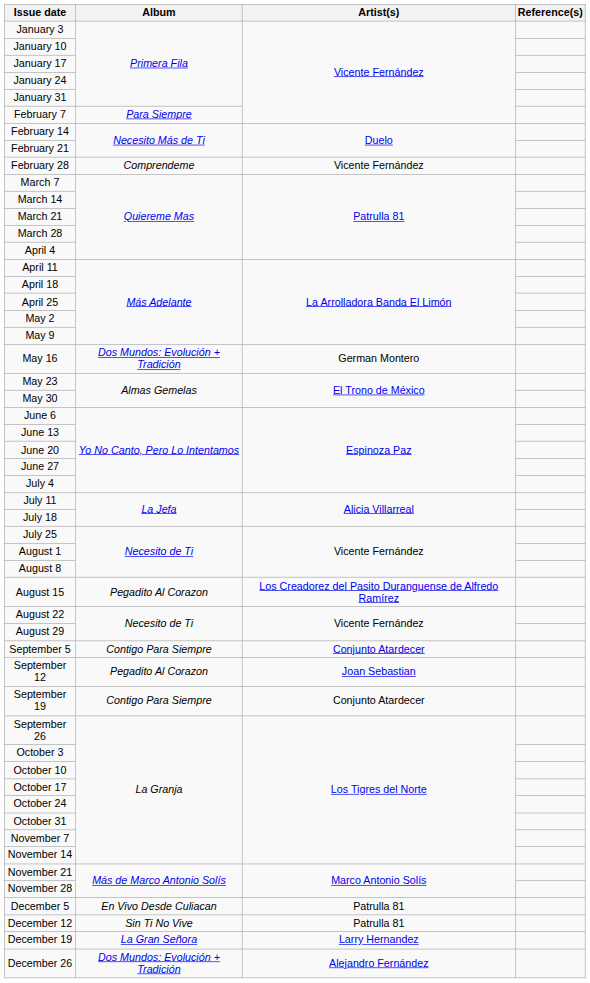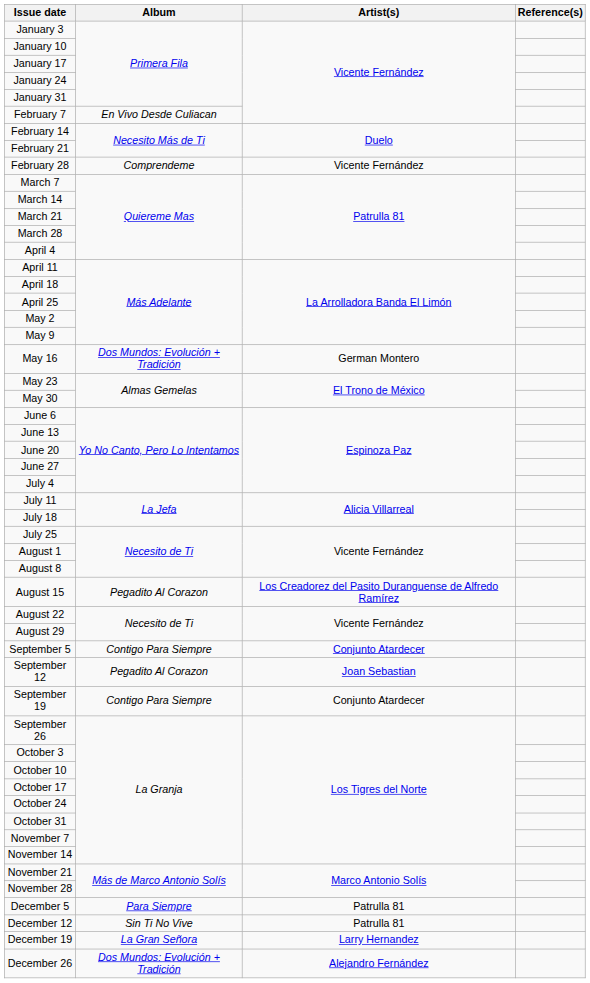 <table class="wikitable" style="text-align: center">
 <tr>
 <th>Issue date</th>
 <th>Album</th>
 <th>Artist(s)</th>
 <th class="unsortable">Reference(s)</th>
 </tr>
 <tr>
 <td>January 3</td>
 <td rowspan="5"><em><a href='#'>Primera Fila</a></em></td>
 <td rowspan="6"><a href='#'>Vicente Fernández</a></td>
 <td></td>
 </tr>
 <tr>
 <td>January 10</td>
 <td></td>
 </tr>
 <tr>
 <td>January 17</td>
 <td></td>
 </tr>
 <tr>
 <td>January 24</td>
 <td></td>
 </tr>
 <tr>
 <td>January 31</td>
 <td></td>
 </tr>
 <tr>
 <td>February 7</td>
-<td><em><a href='#'>Para Siempre</a></em></td>
+<td><em>En Vivo Desde Culiacan</em></td>
 <td></td>
 </tr>
 <tr>
 <td>February 14</td>
 <td rowspan="2"><em><a href='#'>Necesito Más de Ti</a></em></td>
 <td rowspan="2"><a href='#'>Duelo</a></td>
 <td></td>
 </tr>
 <tr>
 <td>February 21</td>
 <td></td>
 </tr>
 <tr>
 <td>February 28</td>
 <td><em>Comprendeme</em></td>
 <td>Vicente Fernández</td>
 <td></td>
 </tr>
 <tr>
 <td>March 7</td>
 <td rowspan="5"><em><a href='#'>Quiereme Mas</a></em></td>
 <td rowspan="5"><a href='#'>Patrulla 81</a></td>
 <td></td>
 </tr>
 <tr>
 <td>March 14</td>
 <td></td>
 </tr>
 <tr>
 <td>March 21</td>
 <td></td>
 </tr>
 <tr>
 <td>March 28</td>
 <td></td>
 </tr>
 <tr>
 <td>April 4</td>
 <td></td>
 </tr>
 <tr>
 <td>April 11</td>
 <td rowspan="5"><em><a href='#'>Más Adelante</a></em></td>
 <td rowspan="5"><a href='#'>La Arrolladora Banda El Limón</a></td>
 <td></td>
 </tr>
 <tr>
 <td>April 18</td>
 <td></td>
 </tr>
 <tr>
 <td>April 25</td>
 <td></td>
 </tr>
 <tr>
 <td>May 2</td>
 <td></td>
 </tr>
 <tr>
 <td>May 9</td>
 <td></td>
 </tr>
 <tr>
 <td>May 16</td>
 <td><em><a href='#'>Dos Mundos: Evolución + Tradición</a></em></td>
 <td>German Montero</td>
 <td></td>
 </tr>
 <tr>
 <td>May 23</td>
 <td rowspan="2"><em>Almas Gemelas</em></td>
 <td rowspan="2"><a href='#'>El Trono de México</a></td>
 <td></td>
 </tr>
 <tr>
 <td>May 30</td>
 <td></td>
 </tr>
 <tr>
 <td>June 6</td>
 <td rowspan="5"><em><a href='#'>Yo No Canto, Pero Lo Intentamos</a></em></td>
 <td rowspan="5"><a href='#'>Espinoza Paz</a></td>
 <td></td>
 </tr>
 <tr>
 <td>June 13</td>
 <td></td>
 </tr>
 <tr>
 <td>June 20</td>
 <td></td>
 </tr>
 <tr>
 <td>June 27</td>
 <td></td>
 </tr>
 <tr>
 <td>July 4</td>
 <td></td>
 </tr>
 <tr>
 <td>July 11</td>
 <td rowspan="2"><em><a href='#'>La Jefa</a></em></td>
 <td rowspan="2"><a href='#'>Alicia Villarreal</a></td>
 <td></td>
 </tr>
 <tr>
 <td>July 18</td>
 <td></td>
 </tr>
 <tr>
 <td>July 25</td>
 <td rowspan="3"><em><a href='#'>Necesito de Ti</a></em></td>
 <td rowspan="3">Vicente Fernández</td>
 <td></td>
 </tr>
 <tr>
 <td>August 1</td>
 <td></td>
 </tr>
 <tr>
 <td>August 8</td>
 <td></td>
 </tr>
 <tr>
 <td>August 15</td>
 <td><em>Pegadito Al Corazon</em></td>
 <td><a href='#'>Los Creadorez del Pasito Duranguense de Alfredo Ramírez</a></td>
 <td></td>
 </tr>
 <tr>
 <td>August 22</td>
 <td rowspan="2"><em>Necesito de Ti</em></td>
 <td rowspan="2">Vicente Fernández</td>
 <td></td>
 </tr>
 <tr>
 <td>August 29</td>
 <td></td>
 </tr>
 <tr>
 <td>September 5</td>
 <td><em>Contigo Para Siempre</em></td>
 <td><a href='#'>Conjunto Atardecer</a></td>
 <td></td>
 </tr>
 <tr>
 <td>September 12</td>
 <td><em>Pegadito Al Corazon</em></td>
 <td><a href='#'>Joan Sebastian</a></td>
 <td></td>
 </tr>
 <tr>
 <td>September 19</td>
 <td><em>Contigo Para Siempre</em></td>
 <td>Conjunto Atardecer</td>
 <td></td>
 </tr>
 <tr>
 <td>September 26</td>
 <td rowspan="8"><em>La Granja</em></td>
 <td rowspan="8"><a href='#'>Los Tigres del Norte</a></td>
 <td></td>
 </tr>
 <tr>
 <td>October 3</td>
 <td></td>
 </tr>
 <tr>
 <td>October 10</td>
 <td></td>
 </tr>
 <tr>
 <td>October 17</td>
 <td></td>
 </tr>
 <tr>
 <td>October 24</td>
 <td></td>
 </tr>
 <tr>
 <td>October 31</td>
 <td></td>
 </tr>
 <tr>
 <td>November 7</td>
 <td></td>
 </tr>
 <tr>
 <td>November 14</td>
 <td></td>
 </tr>
 <tr>
 <td>November 21</td>
 <td rowspan="2"><em><a href='#'>Más de Marco Antonio Solís</a></em></td>
 <td rowspan="2"><a href='#'>Marco Antonio Solís</a></td>
 <td></td>
 </tr>
 <tr>
 <td>November 28</td>
 <td></td>
 </tr>
 <tr>
 <td>December 5</td>
-<td><em>En Vivo Desde Culiacan</em></td>
+<td><em><a href='#'>Para Siempre</a></em></td>
 <td>Patrulla 81</td>
 <td></td>
 </tr>
 <tr>
 <td>December 12</td>
 <td><em>Sin Ti No Vive</em></td>
 <td>Patrulla 81</td>
 <td></td>
 </tr>
 <tr>
 <td>December 19</td>
 <td><em><a href='#'>La Gran Señora</a></em></td>
 <td><a href='#'>Larry Hernandez</a></td>
 <td></td>
 </tr>
 <tr>
 <td>December 26</td>
 <td><em><a href='#'>Dos Mundos: Evolución + Tradición</a></em></td>
 <td><a href='#'>Alejandro Fernández</a></td>
 <td></td>
 </tr>
 </table>
